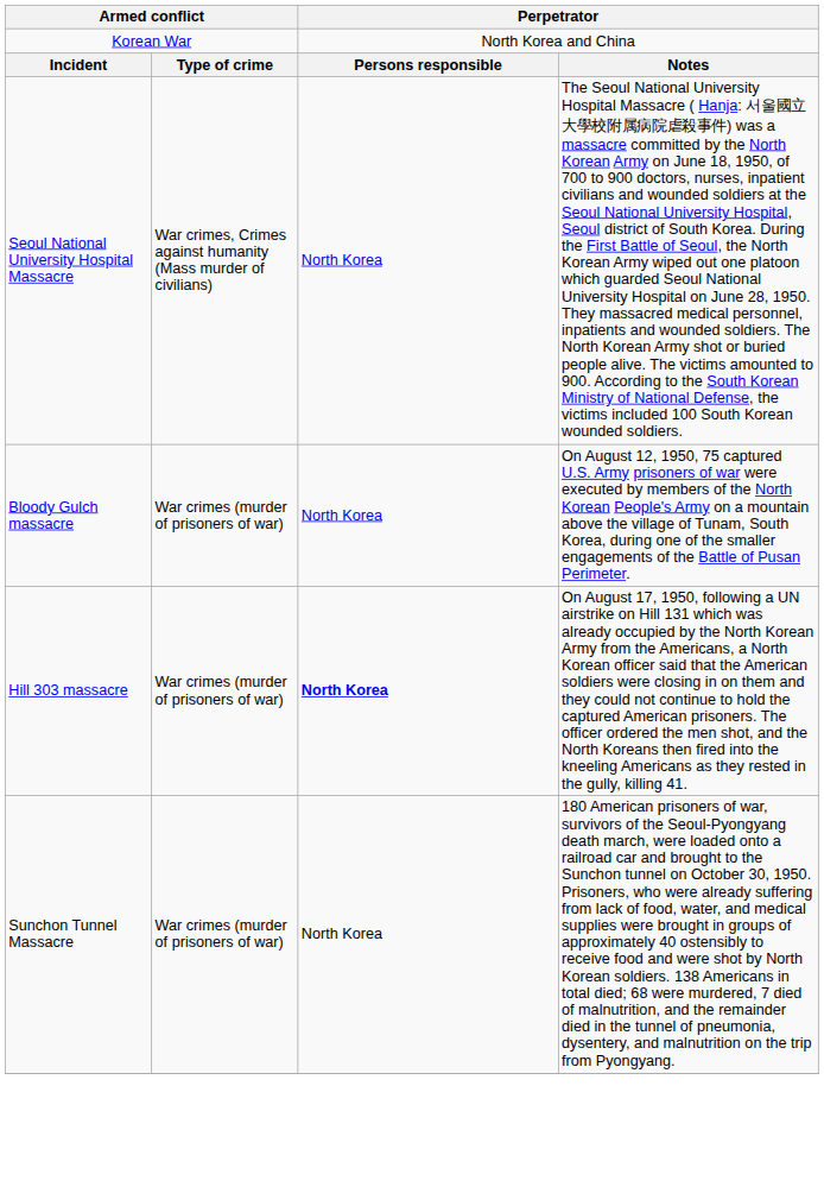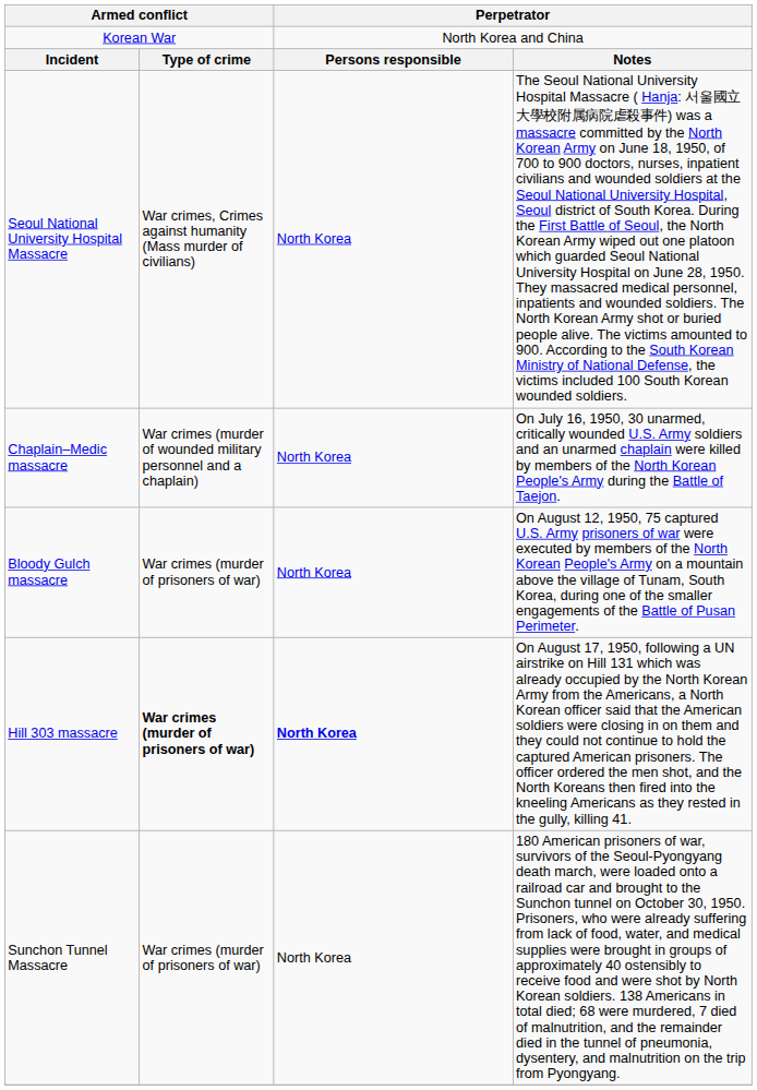 <table class="wikitable">
 <tr>
 <th colspan="2">Armed conflict</th>
 <th colspan="2">Perpetrator</th>
 </tr>
 <tr style="text-align:center;">
 <td colspan="2"><a href='#'>Korean War</a></td>
 <td colspan="2">North Korea and China</td>
 </tr>
 <tr>
 <th>Incident</th>
 <th>Type of crime</th>
 <th>Persons responsible</th>
 <th>Notes</th>
 </tr>
 <tr>
 <td style="width:18%;"><a href='#'>Seoul National University Hospital Massacre</a></td>
 <td style="width:18%;">War crimes, Crimes against humanity (Mass murder of civilians)</td>
 <td style="width:32%;"><a href='#'>North Korea</a></td>
 <td style="width:32%;">The Seoul National University Hospital Massacre ( <a href='#'>Hanja</a>: 서울國立大學校附属病院虐殺事件) was a <a href='#'>massacre</a> committed by the <a href='#'>North Korean</a> <a href='#'>Army</a> on June 18, 1950, of 700 to 900 doctors, nurses, inpatient civilians and wounded soldiers at the <a href='#'>Seoul National University Hospital</a>, <a href='#'>Seoul</a> district of South Korea. During the <a href='#'>First Battle of Seoul</a>, the North Korean Army wiped out one platoon which guarded Seoul National University Hospital on June 28, 1950. They massacred medical personnel, inpatients and wounded soldiers. The North Korean Army shot or buried people alive. The victims amounted to 900. According to the <a href='#'>South Korean Ministry of National Defense</a>, the victims included 100 South Korean wounded soldiers.</td>
 </tr>
 <tr>
+<td><a href='#'>Chaplain–Medic massacre</a></td>
+<td>War crimes (murder of wounded military personnel and a chaplain)</td>
+<td><a href='#'>North Korea</a></td>
+<td>On July 16, 1950, 30 unarmed, critically wounded <a href='#'>U.S. Army</a> soldiers and an unarmed <a href='#'>chaplain</a> were killed by members of the <a href='#'>North Korean People's Army</a> during the <a href='#'>Battle of Taejon</a>.</td>
+</tr>
+<tr>
 <td><a href='#'>Bloody Gulch massacre</a></td>
 <td>War crimes (murder of prisoners of war)</td>
 <td><a href='#'>North Korea</a></td>
 <td>On August 12, 1950, 75 captured <a href='#'>U.S. Army</a> <a href='#'>prisoners of war</a> were executed by members of the <a href='#'>North Korean</a> <a href='#'>People's Army</a> on a mountain above the village of Tunam, South Korea, during one of the smaller engagements of the <a href='#'>Battle of Pusan Perimeter</a>.</td>
 </tr>
 <tr>
 <td><a href='#'>Hill 303 massacre</a></td>
-<td>War crimes (murder of prisoners of war)</td>
+<td><strong>War crimes (murder of prisoners of war)</strong></td>
 <td><strong><a href='#'>North Korea</a></strong></td>
 <td>On August 17, 1950, following a UN airstrike on Hill 131 which was already occupied by the North Korean Army from the Americans, a North Korean officer said that the American soldiers were closing in on them and they could not continue to hold the captured American prisoners. The officer ordered the men shot, and the North Koreans then fired into the kneeling Americans as they rested in the gully, killing 41.</td>
 </tr>
 <tr>
 <td>Sunchon Tunnel Massacre</td>
 <td>War crimes (murder of prisoners of war)</td>
 <td>North Korea</td>
 <td>180 American prisoners of war, survivors of the Seoul-Pyongyang death march, were loaded onto a railroad car and brought to the Sunchon tunnel on October 30, 1950. Prisoners, who were already suffering from lack of food, water, and medical supplies were brought in groups of approximately 40 ostensibly to receive food and were shot by North Korean soldiers. 138 Americans in total died; 68 were murdered, 7 died of malnutrition, and the remainder died in the tunnel of pneumonia, dysentery, and malnutrition on the trip from Pyongyang.</td>
 </tr>
 <tr>
 </tr>
 </table>
